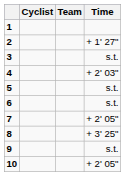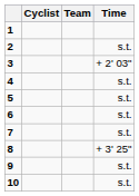 <table class="wikitable">
 <tr style="background:#ccccff;">
 <th></th>
 <th>Cyclist</th>
 <th>Team</th>
 <th>Time</th>
 </tr>
 <tr>
 <td><strong>1</strong></td>
 <td></td>
 <td></td>
 <td align=right></td>
 </tr>
 <tr>
 <td><strong>2</strong></td>
 <td></td>
 <td></td>
-<td align=right>+ 1' 27"</td>
+<td align=right>s.t.</td>
 </tr>
 <tr>
 <td><strong>3</strong></td>
 <td></td>
 <td></td>
-<td align=right>s.t.</td>
+<td align=right>+ 2' 03"</td>
 </tr>
 <tr>
 <td><strong>4</strong></td>
 <td></td>
 <td></td>
-<td align=right>+ 2' 03"</td>
+<td align=right>s.t.</td>
 </tr>
 <tr>
 <td><strong>5</strong></td>
 <td></td>
 <td></td>
 <td align=right>s.t.</td>
 </tr>
 <tr>
 <td><strong>6</strong></td>
 <td></td>
 <td></td>
 <td align=right>s.t.</td>
 </tr>
 <tr>
 <td><strong>7</strong></td>
 <td></td>
 <td></td>
-<td align=right>+ 2' 05"</td>
+<td align=right>s.t.</td>
 </tr>
 <tr>
 <td><strong>8</strong></td>
 <td></td>
 <td></td>
 <td align=right>+ 3' 25"</td>
 </tr>
 <tr>
 <td><strong>9</strong></td>
 <td></td>
 <td></td>
 <td align=right>s.t.</td>
 </tr>
 <tr>
 <td><strong>10</strong></td>
 <td></td>
 <td></td>
-<td align=right>+ 2' 05"</td>
+<td align=right>s.t.</td>
 </tr>
 </table>
